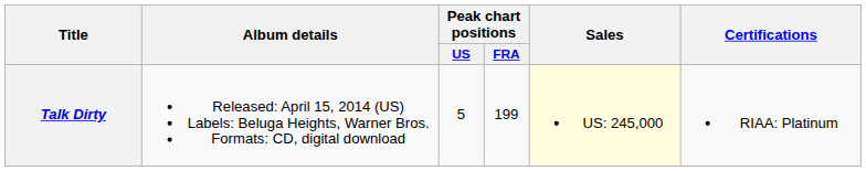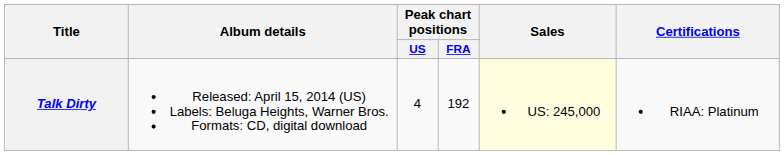 <table class="wikitable plainrowheaders" style="text-align:center;">
 <tr>
 <th scope="col" rowspan="2" style="width:9em;">Title</th>
 <th scope="col" rowspan="2" style="width:20em;">Album details</th>
 <th scope="col" colspan="2">Peak chart positions</th>
 <th scope="col" rowspan="2" style="width:10em;">Sales</th>
 <th scope="col" rowspan="2" style="width:12em;"><a href='#'>Certifications</a></th>
 </tr>
 <tr>
 <th scope="col" style="width:3em;font-size:90%;"><a href='#'>US</a><br></th>
 <th scope="col" style="width:3em;font-size:90%;"><a href='#'>FRA</a><br></th>
 </tr>
 <tr>
 <th scope="row"><em><a href='#'>Talk Dirty</a></em></th>
 <td><br><ul><li>Released: April 15, 2014 <span>(US)</span></li><li>Labels: Beluga Heights, Warner Bros.</li><li>Formats: CD, digital download</li></ul></td>
-<td>5</td>
-<td>199</td>
+<td>4</td>
+<td>192</td>
 <td style="background: lightyellow;"><br><ul><li>US: 245,000</li></ul></td>
 <td><br><ul><li>RIAA: Platinum</li></ul></td>
 </tr>
 </table>
